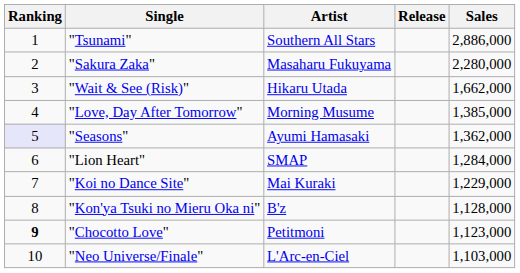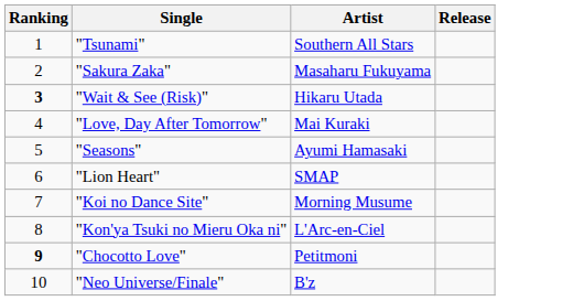 <table class="wikitable sortable" style="font-size:97%;">
 <tr>
 <th>Ranking</th>
 <th>Single</th>
 <th>Artist</th>
 <th>Release</th>
-<th>Sales</th>
 </tr>
 <tr>
 <td align="center">1</td>
 <td>"<a href='#'>Tsunami</a>"</td>
 <td><a href='#'>Southern All Stars</a></td>
 <td></td>
-<td>2,886,000</td>
 </tr>
 <tr>
 <td align="center">2</td>
 <td>"<a href='#'>Sakura Zaka</a>"</td>
 <td><a href='#'>Masaharu Fukuyama</a></td>
 <td></td>
-<td>2,280,000</td>
 </tr>
 <tr>
-<td align="center">3</td>
+<td align="center"><strong>3</strong></td>
 <td>"<a href='#'>Wait & See (Risk)</a>"</td>
 <td><a href='#'>Hikaru Utada</a></td>
 <td></td>
-<td>1,662,000</td>
 </tr>
 <tr>
 <td align="center">4</td>
 <td>"<a href='#'>Love, Day After Tomorrow</a>"</td>
-<td><a href='#'>Morning Musume</a></td>
+<td><a href='#'>Mai Kuraki</a></td>
 <td></td>
-<td>1,385,000</td>
 </tr>
 <tr>
-<td align="center" style="background: lavender;">5</td>
+<td align="center">5</td>
 <td>"<a href='#'>Seasons</a>"</td>
 <td><a href='#'>Ayumi Hamasaki</a></td>
 <td></td>
-<td>1,362,000</td>
 </tr>
 <tr>
 <td align="center">6</td>
 <td>"Lion Heart"</td>
 <td><a href='#'>SMAP</a></td>
 <td></td>
-<td>1,284,000</td>
 </tr>
 <tr>
 <td align="center">7</td>
 <td>"<a href='#'>Koi no Dance Site</a>"</td>
-<td><a href='#'>Mai Kuraki</a></td>
+<td><a href='#'>Morning Musume</a></td>
 <td></td>
-<td>1,229,000</td>
 </tr>
 <tr>
 <td align="center">8</td>
 <td>"<a href='#'>Kon'ya Tsuki no Mieru Oka ni</a>"</td>
-<td><a href='#'>B'z</a></td>
+<td><a href='#'>L'Arc-en-Ciel</a></td>
 <td></td>
-<td>1,128,000</td>
 </tr>
 <tr>
 <td align="center"><strong>9</strong></td>
 <td>"<a href='#'>Chocotto Love</a>"</td>
 <td><a href='#'>Petitmoni</a></td>
 <td></td>
-<td>1,123,000</td>
 </tr>
 <tr>
 <td align="center">10</td>
 <td>"<a href='#'>Neo Universe/Finale</a>"</td>
-<td><a href='#'>L'Arc-en-Ciel</a></td>
+<td><a href='#'>B'z</a></td>
 <td></td>
-<td>1,103,000</td>
 </tr>
 </table>
